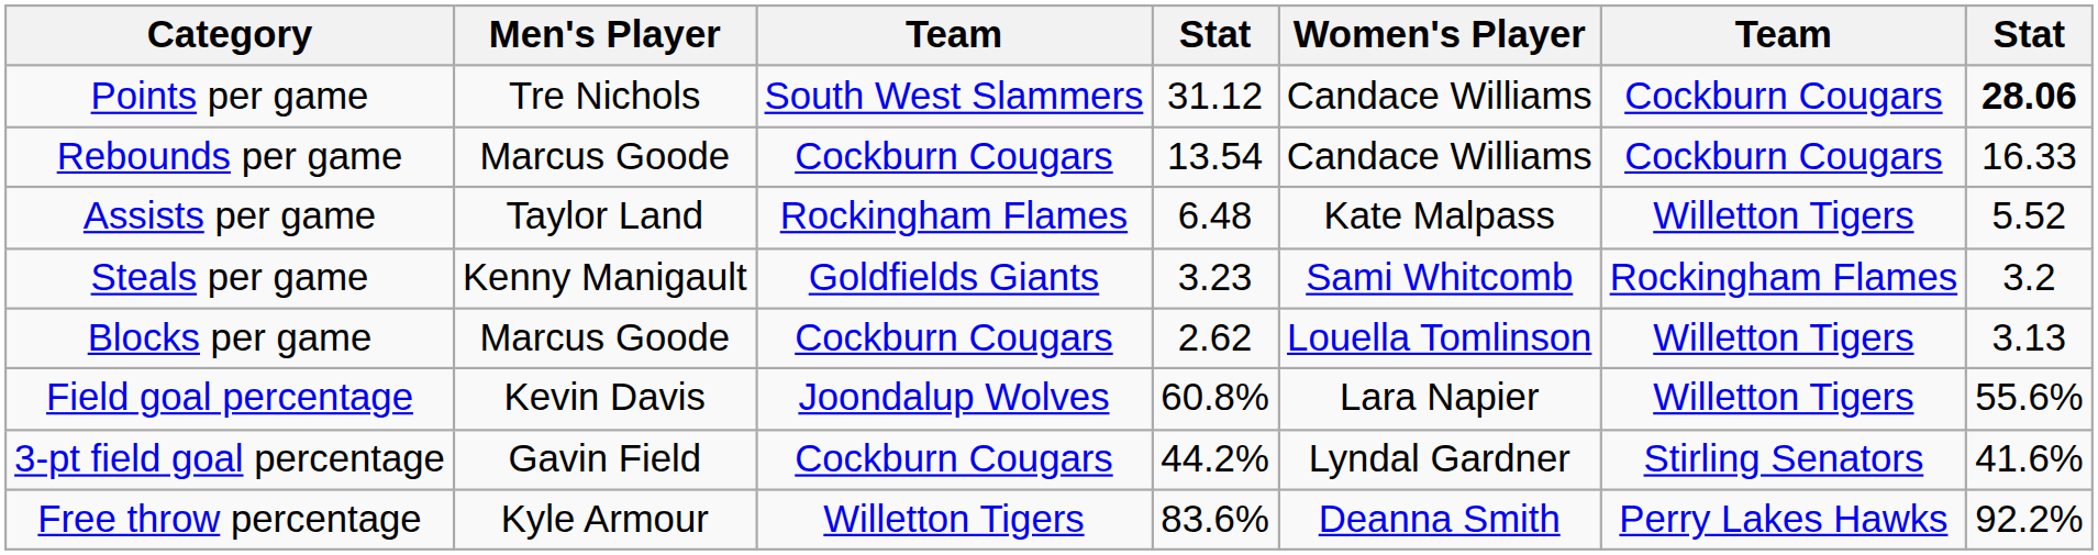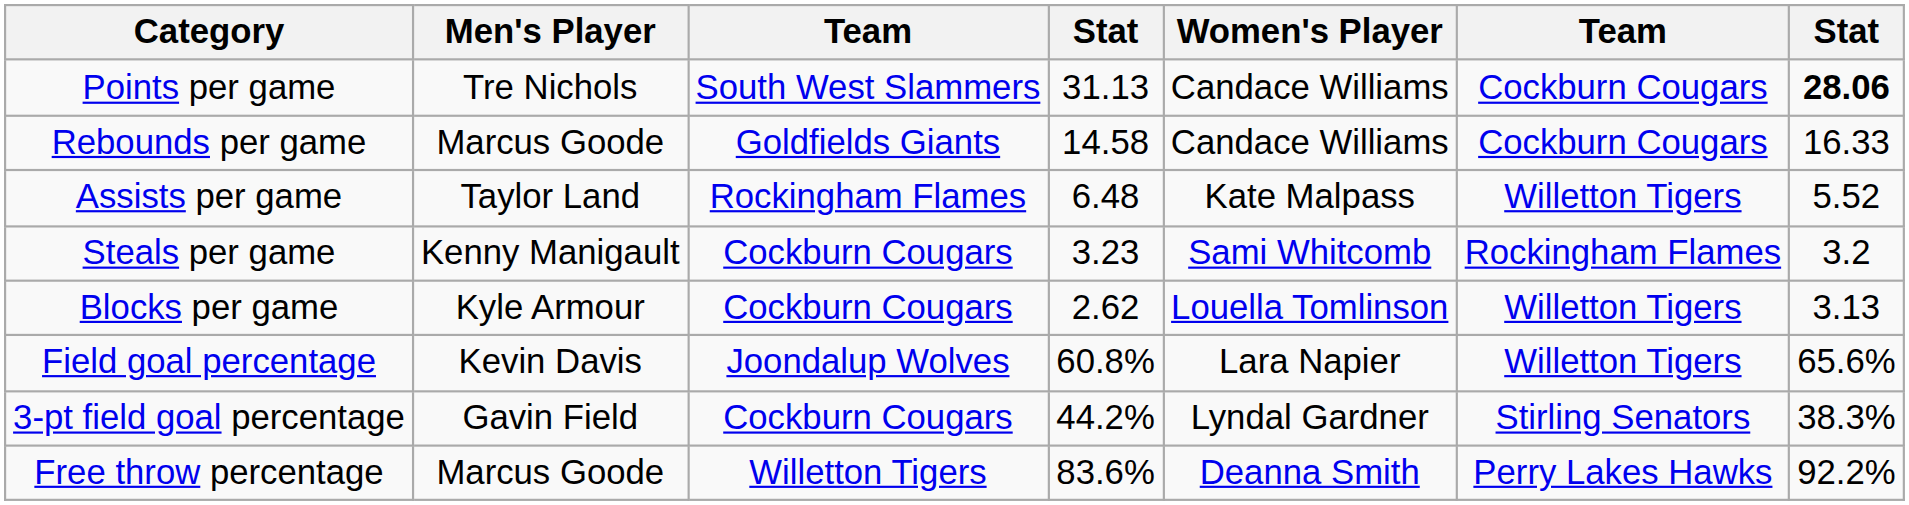 <table class="wikitable" style="text-align:center">
 <tr>
 <th>Category</th>
 <th>Men's Player</th>
 <th>Team</th>
 <th>Stat</th>
 <th>Women's Player</th>
 <th>Team</th>
 <th>Stat</th>
 </tr>
 <tr>
 <td><a href='#'>Points</a> per game</td>
 <td>Tre Nichols</td>
 <td><a href='#'>South West Slammers</a></td>
-<td>31.12</td>
+<td>31.13</td>
 <td>Candace Williams</td>
 <td><a href='#'>Cockburn Cougars</a></td>
 <td><strong>28.06</strong></td>
 </tr>
 <tr>
 <td><a href='#'>Rebounds</a> per game</td>
 <td>Marcus Goode</td>
-<td><a href='#'>Cockburn Cougars</a></td>
-<td>13.54</td>
+<td><a href='#'>Goldfields Giants</a></td>
+<td>14.58</td>
 <td>Candace Williams</td>
 <td><a href='#'>Cockburn Cougars</a></td>
 <td>16.33</td>
 </tr>
 <tr>
 <td><a href='#'>Assists</a> per game</td>
 <td>Taylor Land</td>
 <td><a href='#'>Rockingham Flames</a></td>
 <td>6.48</td>
 <td>Kate Malpass</td>
 <td><a href='#'>Willetton Tigers</a></td>
 <td>5.52</td>
 </tr>
 <tr>
 <td><a href='#'>Steals</a> per game</td>
 <td>Kenny Manigault</td>
-<td><a href='#'>Goldfields Giants</a></td>
+<td><a href='#'>Cockburn Cougars</a></td>
 <td>3.23</td>
 <td><a href='#'>Sami Whitcomb</a></td>
 <td><a href='#'>Rockingham Flames</a></td>
 <td>3.2</td>
 </tr>
 <tr>
 <td><a href='#'>Blocks</a> per game</td>
-<td>Marcus Goode</td>
+<td>Kyle Armour</td>
 <td><a href='#'>Cockburn Cougars</a></td>
 <td>2.62</td>
 <td><a href='#'>Louella Tomlinson</a></td>
 <td><a href='#'>Willetton Tigers</a></td>
 <td>3.13</td>
 </tr>
 <tr>
 <td><a href='#'>Field goal percentage</a></td>
 <td>Kevin Davis</td>
 <td><a href='#'>Joondalup Wolves</a></td>
 <td>60.8%</td>
 <td>Lara Napier</td>
 <td><a href='#'>Willetton Tigers</a></td>
-<td>55.6%</td>
+<td>65.6%</td>
 </tr>
 <tr>
 <td><a href='#'>3-pt field goal</a> percentage</td>
 <td>Gavin Field</td>
 <td><a href='#'>Cockburn Cougars</a></td>
 <td>44.2%</td>
 <td>Lyndal Gardner</td>
 <td><a href='#'>Stirling Senators</a></td>
-<td>41.6%</td>
+<td>38.3%</td>
 </tr>
 <tr>
 <td><a href='#'>Free throw</a> percentage</td>
-<td>Kyle Armour</td>
+<td>Marcus Goode</td>
 <td><a href='#'>Willetton Tigers</a></td>
 <td>83.6%</td>
 <td><a href='#'>Deanna Smith</a></td>
 <td><a href='#'>Perry Lakes Hawks</a></td>
 <td>92.2%</td>
 </tr>
 </table>
